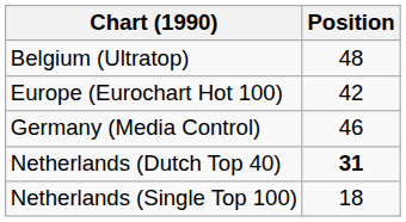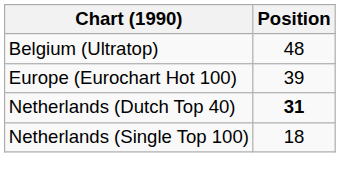 <table class="wikitable sortable">
 <tr>
 <th>Chart (1990)</th>
 <th>Position</th>
 </tr>
 <tr>
 <td>Belgium (Ultratop)</td>
 <td align="center">48</td>
 </tr>
 <tr>
 <td>Europe (Eurochart Hot 100)</td>
-<td style="text-align:center;">42</td>
-</tr>
-<tr>
-<td>Germany (Media Control)</td>
-<td align="center">46</td>
+<td style="text-align:center;">39</td>
 </tr>
 <tr>
 <td>Netherlands (Dutch Top 40)</td>
 <td align="center"><strong>31</strong></td>
 </tr>
 <tr>
 <td>Netherlands (Single Top 100)</td>
 <td align="center">18</td>
 </tr>
 </table>
